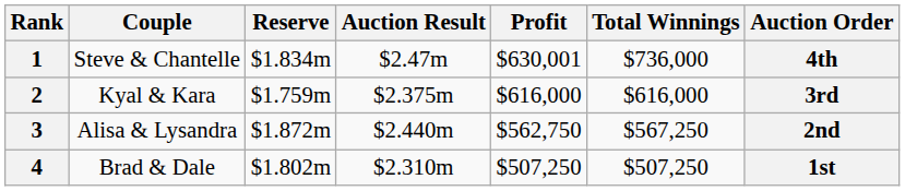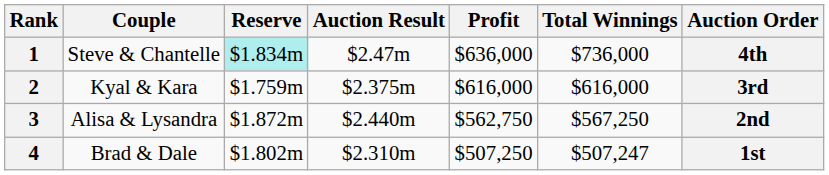 <table class="wikitable" style="text-align:center">
 <tr>
 <th>Rank</th>
 <th>Couple</th>
 <th>Reserve</th>
 <th>Auction Result</th>
 <th>Profit</th>
 <th>Total Winnings</th>
 <th>Auction Order</th>
 </tr>
 <tr>
 <th>1</th>
 <td>Steve & Chantelle</td>
-<td>$1.834m</td>
+<td style="background: paleturquoise;">$1.834m</td>
 <td>$2.47m</td>
-<td>$630,001</td>
+<td>$636,000</td>
 <td>$736,000</td>
 <th>4th</th>
 </tr>
 <tr>
 <th>2</th>
 <td>Kyal & Kara</td>
 <td>$1.759m</td>
 <td>$2.375m</td>
 <td>$616,000</td>
 <td>$616,000</td>
 <th>3rd</th>
 </tr>
 <tr>
 <th>3</th>
 <td>Alisa & Lysandra</td>
 <td>$1.872m</td>
 <td>$2.440m</td>
 <td>$562,750</td>
 <td>$567,250</td>
 <th>2nd</th>
 </tr>
 <tr>
 <th>4</th>
 <td>Brad & Dale</td>
 <td>$1.802m</td>
 <td>$2.310m</td>
 <td>$507,250</td>
-<td>$507,250</td>
+<td>$507,247</td>
 <th>1st</th>
 </tr>
 </table>
